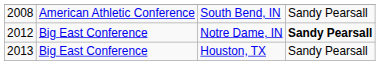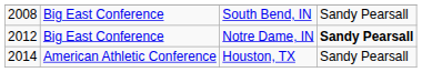 <table class="wikitable">
 <tr>
 </tr>
 <tr>
 <td>2008</td>
-<td><a href='#'>American Athletic Conference</a></td>
+<td><a href='#'>Big East Conference</a></td>
 <td><a href='#'>South Bend, IN</a></td>
 <td>Sandy Pearsall</td>
 </tr>
 <tr>
 <td>2012</td>
 <td><a href='#'>Big East Conference</a></td>
 <td><a href='#'>Notre Dame, IN</a></td>
 <td><strong>Sandy Pearsall</strong></td>
 </tr>
 <tr>
-<td>2013</td>
-<td><a href='#'>Big East Conference</a></td>
+<td>2014</td>
+<td><a href='#'>American Athletic Conference</a></td>
 <td><a href='#'>Houston, TX</a></td>
 <td>Sandy Pearsall</td>
 </tr>
 </table>
